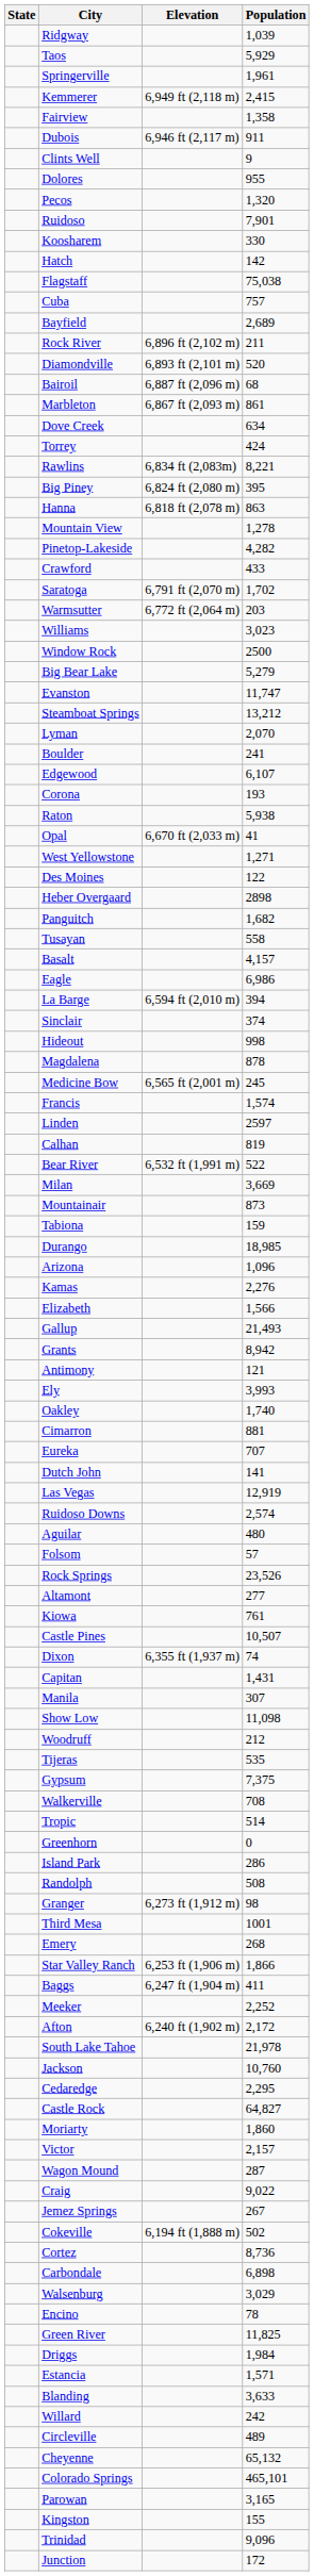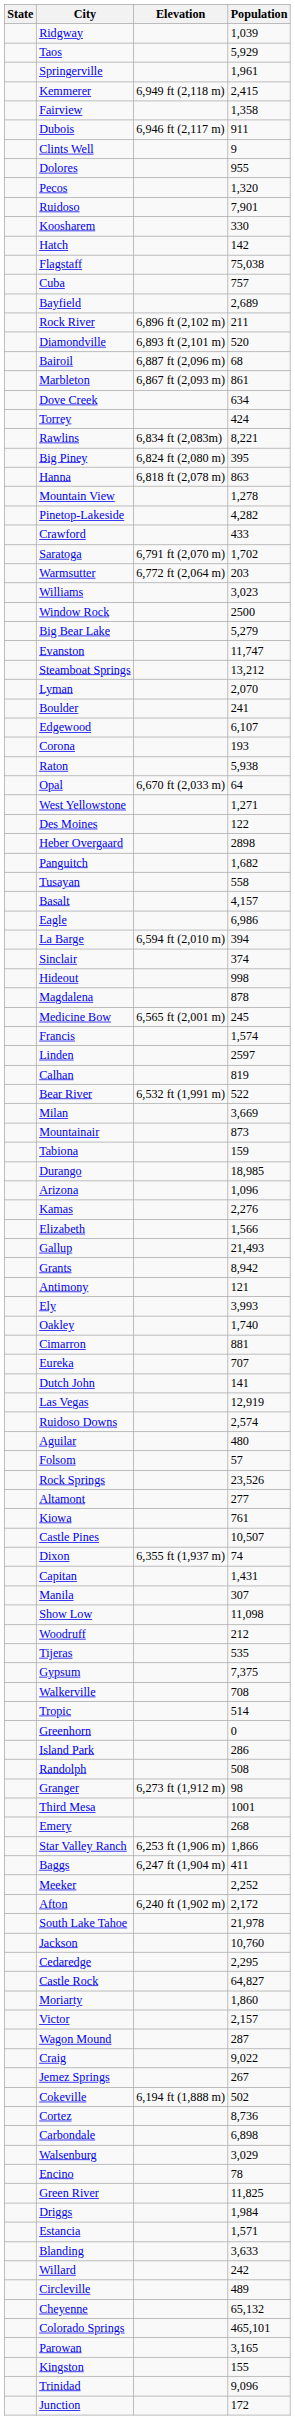 <table class="wikitable sortable">
 <tr>
 <th>State</th>
 <th>City</th>
 <th>Elevation</th>
 <th>Population</th>
 </tr>
 <tr>
 <td></td>
 <td><a href='#'>Ridgway</a></td>
 <td></td>
 <td>1,039</td>
 </tr>
 <tr>
 <td></td>
 <td><a href='#'>Taos</a></td>
 <td></td>
 <td>5,929</td>
 </tr>
 <tr>
 <td></td>
 <td><a href='#'>Springerville</a></td>
 <td></td>
 <td>1,961</td>
 </tr>
 <tr>
 <td></td>
 <td><a href='#'>Kemmerer</a></td>
 <td>6,949 ft (2,118 m)</td>
 <td>2,415</td>
 </tr>
 <tr>
 <td></td>
 <td><a href='#'>Fairview</a></td>
 <td></td>
 <td>1,358</td>
 </tr>
 <tr>
 <td></td>
 <td><a href='#'>Dubois</a></td>
 <td>6,946 ft (2,117 m)</td>
 <td>911</td>
 </tr>
 <tr>
 <td></td>
 <td><a href='#'>Clints Well</a></td>
 <td></td>
 <td>9</td>
 </tr>
 <tr>
 <td></td>
 <td><a href='#'>Dolores</a></td>
 <td></td>
 <td>955</td>
 </tr>
 <tr>
 <td></td>
 <td><a href='#'>Pecos</a></td>
 <td></td>
 <td>1,320</td>
 </tr>
 <tr>
 <td></td>
 <td><a href='#'>Ruidoso</a></td>
 <td></td>
 <td>7,901</td>
 </tr>
 <tr>
 <td></td>
 <td><a href='#'>Koosharem</a></td>
 <td></td>
 <td>330</td>
 </tr>
 <tr>
 <td></td>
 <td><a href='#'>Hatch</a></td>
 <td></td>
 <td>142</td>
 </tr>
 <tr>
 <td></td>
 <td><a href='#'>Flagstaff</a></td>
 <td></td>
 <td>75,038</td>
 </tr>
 <tr>
 <td></td>
 <td><a href='#'>Cuba</a></td>
 <td></td>
 <td>757</td>
 </tr>
 <tr>
 <td></td>
 <td><a href='#'>Bayfield</a></td>
 <td></td>
 <td>2,689</td>
 </tr>
 <tr>
 <td></td>
 <td><a href='#'>Rock River</a></td>
 <td>6,896 ft (2,102 m)</td>
 <td>211</td>
 </tr>
 <tr>
 <td></td>
 <td><a href='#'>Diamondville</a></td>
 <td>6,893 ft (2,101 m)</td>
 <td>520</td>
 </tr>
 <tr>
 <td></td>
 <td><a href='#'>Bairoil</a></td>
 <td>6,887 ft (2,096 m)</td>
 <td>68</td>
 </tr>
 <tr>
 <td></td>
 <td><a href='#'>Marbleton</a></td>
 <td>6,867 ft (2,093 m)</td>
 <td>861</td>
 </tr>
 <tr>
 <td></td>
 <td><a href='#'>Dove Creek</a></td>
 <td></td>
 <td>634</td>
 </tr>
 <tr>
 <td></td>
 <td><a href='#'>Torrey</a></td>
 <td></td>
 <td>424</td>
 </tr>
 <tr>
 <td></td>
 <td><a href='#'>Rawlins</a></td>
 <td>6,834 ft (2,083m)</td>
 <td>8,221</td>
 </tr>
 <tr>
 <td></td>
 <td><a href='#'>Big Piney</a></td>
 <td>6,824 ft (2,080 m)</td>
 <td>395</td>
 </tr>
 <tr>
 <td></td>
 <td><a href='#'>Hanna</a></td>
 <td>6,818 ft (2,078 m)</td>
 <td>863</td>
 </tr>
 <tr>
 <td></td>
 <td><a href='#'>Mountain View</a></td>
 <td></td>
 <td>1,278</td>
 </tr>
 <tr>
 <td></td>
 <td><a href='#'>Pinetop-Lakeside</a></td>
 <td></td>
 <td>4,282</td>
 </tr>
 <tr>
 <td></td>
 <td><a href='#'>Crawford</a></td>
 <td></td>
 <td>433</td>
 </tr>
 <tr>
 <td></td>
 <td><a href='#'>Saratoga</a></td>
 <td>6,791 ft (2,070 m)</td>
 <td>1,702</td>
 </tr>
 <tr>
 <td></td>
 <td><a href='#'>Warmsutter</a></td>
 <td>6,772 ft (2,064 m)</td>
 <td>203</td>
 </tr>
 <tr>
 <td></td>
 <td><a href='#'>Williams</a></td>
 <td></td>
 <td>3,023</td>
 </tr>
 <tr>
 <td></td>
 <td><a href='#'>Window Rock</a></td>
 <td></td>
 <td>2500</td>
 </tr>
 <tr>
 <td></td>
 <td><a href='#'>Big Bear Lake</a></td>
 <td></td>
 <td>5,279</td>
 </tr>
 <tr>
 <td></td>
 <td><a href='#'>Evanston</a></td>
 <td></td>
 <td>11,747</td>
 </tr>
 <tr>
 <td></td>
 <td><a href='#'>Steamboat Springs</a></td>
 <td></td>
 <td>13,212</td>
 </tr>
 <tr>
 <td></td>
 <td><a href='#'>Lyman</a></td>
 <td></td>
 <td>2,070</td>
 </tr>
 <tr>
 <td></td>
 <td><a href='#'>Boulder</a></td>
 <td></td>
 <td>241</td>
 </tr>
 <tr>
 <td></td>
 <td><a href='#'>Edgewood</a></td>
 <td></td>
 <td>6,107</td>
 </tr>
 <tr>
 <td></td>
 <td><a href='#'>Corona</a></td>
 <td></td>
 <td>193</td>
 </tr>
 <tr>
 <td></td>
 <td><a href='#'>Raton</a></td>
 <td></td>
 <td>5,938</td>
 </tr>
 <tr>
 <td></td>
 <td><a href='#'>Opal</a></td>
 <td>6,670 ft (2,033 m)</td>
-<td>41</td>
+<td>64</td>
 </tr>
 <tr>
 <td></td>
 <td><a href='#'>West Yellowstone</a></td>
 <td></td>
 <td>1,271</td>
 </tr>
 <tr>
 <td></td>
 <td><a href='#'>Des Moines</a></td>
 <td></td>
 <td>122</td>
 </tr>
 <tr>
 <td></td>
 <td><a href='#'>Heber Overgaard</a></td>
 <td></td>
 <td>2898</td>
 </tr>
 <tr>
 <td></td>
 <td><a href='#'>Panguitch</a></td>
 <td></td>
 <td>1,682</td>
 </tr>
 <tr>
 <td></td>
 <td><a href='#'>Tusayan</a></td>
 <td></td>
 <td>558</td>
 </tr>
 <tr>
 <td></td>
 <td><a href='#'>Basalt</a></td>
 <td></td>
 <td>4,157</td>
 </tr>
 <tr>
 <td></td>
 <td><a href='#'>Eagle</a></td>
 <td></td>
 <td>6,986</td>
 </tr>
 <tr>
 <td></td>
 <td><a href='#'>La Barge</a></td>
 <td>6,594 ft (2,010 m)</td>
 <td>394</td>
 </tr>
 <tr>
 <td></td>
 <td><a href='#'>Sinclair</a></td>
 <td></td>
 <td>374</td>
 </tr>
 <tr>
 <td></td>
 <td><a href='#'>Hideout</a></td>
 <td></td>
 <td>998</td>
 </tr>
 <tr>
 <td></td>
 <td><a href='#'>Magdalena</a></td>
 <td></td>
 <td>878</td>
 </tr>
 <tr>
 <td></td>
 <td><a href='#'>Medicine Bow</a></td>
 <td>6,565 ft (2,001 m)</td>
 <td>245</td>
 </tr>
 <tr>
 <td></td>
 <td><a href='#'>Francis</a></td>
 <td></td>
 <td>1,574</td>
 </tr>
 <tr>
 <td></td>
 <td><a href='#'>Linden</a></td>
 <td></td>
 <td>2597</td>
 </tr>
 <tr>
 <td></td>
 <td><a href='#'>Calhan</a></td>
 <td></td>
 <td>819</td>
 </tr>
 <tr>
 <td></td>
 <td><a href='#'>Bear River</a></td>
 <td>6,532 ft (1,991 m)</td>
 <td>522</td>
 </tr>
 <tr>
 <td></td>
 <td><a href='#'>Milan</a></td>
 <td></td>
 <td>3,669</td>
 </tr>
 <tr>
 <td></td>
 <td><a href='#'>Mountainair</a></td>
 <td></td>
 <td>873</td>
 </tr>
 <tr>
 <td></td>
 <td><a href='#'>Tabiona</a></td>
 <td></td>
 <td>159</td>
 </tr>
 <tr>
 <td></td>
 <td><a href='#'>Durango</a></td>
 <td></td>
 <td>18,985</td>
 </tr>
 <tr>
 <td></td>
 <td><a href='#'>Arizona</a></td>
 <td></td>
 <td>1,096</td>
 </tr>
 <tr>
 <td></td>
 <td><a href='#'>Kamas</a></td>
 <td></td>
 <td>2,276</td>
 </tr>
 <tr>
 <td></td>
 <td><a href='#'>Elizabeth</a></td>
 <td></td>
 <td>1,566</td>
 </tr>
 <tr>
 <td></td>
 <td><a href='#'>Gallup</a></td>
 <td></td>
 <td>21,493</td>
 </tr>
 <tr>
 <td></td>
 <td><a href='#'>Grants</a></td>
 <td></td>
 <td>8,942</td>
 </tr>
 <tr>
 <td></td>
 <td><a href='#'>Antimony</a></td>
 <td></td>
 <td>121</td>
 </tr>
 <tr>
 <td></td>
 <td><a href='#'>Ely</a></td>
 <td></td>
 <td>3,993</td>
 </tr>
 <tr>
 <td></td>
 <td><a href='#'>Oakley</a></td>
 <td></td>
 <td>1,740</td>
 </tr>
 <tr>
 <td></td>
 <td><a href='#'>Cimarron</a></td>
 <td></td>
 <td>881</td>
 </tr>
 <tr>
 <td></td>
 <td><a href='#'>Eureka</a></td>
 <td></td>
 <td>707</td>
 </tr>
 <tr>
 <td></td>
 <td><a href='#'>Dutch John</a></td>
 <td></td>
 <td>141</td>
 </tr>
 <tr>
 <td></td>
 <td><a href='#'>Las Vegas</a></td>
 <td></td>
 <td>12,919</td>
 </tr>
 <tr>
 <td></td>
 <td><a href='#'>Ruidoso Downs</a></td>
 <td></td>
 <td>2,574</td>
 </tr>
 <tr>
 <td></td>
 <td><a href='#'>Aguilar</a></td>
 <td></td>
 <td>480</td>
 </tr>
 <tr>
 <td></td>
 <td><a href='#'>Folsom</a></td>
 <td></td>
 <td>57</td>
 </tr>
 <tr>
 <td></td>
 <td><a href='#'>Rock Springs</a></td>
 <td></td>
 <td>23,526</td>
 </tr>
 <tr>
 <td></td>
 <td><a href='#'>Altamont</a></td>
 <td></td>
 <td>277</td>
 </tr>
 <tr>
 <td></td>
 <td><a href='#'>Kiowa</a></td>
 <td></td>
 <td>761</td>
 </tr>
 <tr>
 <td></td>
 <td><a href='#'>Castle Pines</a></td>
 <td></td>
 <td>10,507</td>
 </tr>
 <tr>
 <td></td>
 <td><a href='#'>Dixon</a></td>
 <td>6,355 ft (1,937 m)</td>
 <td>74</td>
 </tr>
 <tr>
 <td></td>
 <td><a href='#'>Capitan</a></td>
 <td></td>
 <td>1,431</td>
 </tr>
 <tr>
 <td></td>
 <td><a href='#'>Manila</a></td>
 <td></td>
 <td>307</td>
 </tr>
 <tr>
 <td></td>
 <td><a href='#'>Show Low</a></td>
 <td></td>
 <td>11,098</td>
 </tr>
 <tr>
 <td></td>
 <td><a href='#'>Woodruff</a></td>
 <td></td>
 <td>212</td>
 </tr>
 <tr>
 <td></td>
 <td><a href='#'>Tijeras</a></td>
 <td></td>
 <td>535</td>
 </tr>
 <tr>
 <td></td>
 <td><a href='#'>Gypsum</a></td>
 <td></td>
 <td>7,375</td>
 </tr>
 <tr>
 <td></td>
 <td><a href='#'>Walkerville</a></td>
 <td></td>
 <td>708</td>
 </tr>
 <tr>
 <td></td>
 <td><a href='#'>Tropic</a></td>
 <td></td>
 <td>514</td>
 </tr>
 <tr>
 <td></td>
 <td><a href='#'>Greenhorn</a></td>
 <td></td>
 <td>0</td>
 </tr>
 <tr>
 <td></td>
 <td><a href='#'>Island Park</a></td>
 <td></td>
 <td>286</td>
 </tr>
 <tr>
 <td></td>
 <td><a href='#'>Randolph</a></td>
 <td></td>
 <td>508</td>
 </tr>
 <tr>
 <td></td>
 <td><a href='#'>Granger</a></td>
 <td>6,273 ft (1,912 m)</td>
 <td>98</td>
 </tr>
 <tr>
 <td></td>
 <td><a href='#'>Third Mesa</a></td>
 <td></td>
 <td>1001</td>
 </tr>
 <tr>
 <td></td>
 <td><a href='#'>Emery</a></td>
 <td></td>
 <td>268</td>
 </tr>
 <tr>
 <td></td>
 <td><a href='#'>Star Valley Ranch</a></td>
 <td>6,253 ft (1,906 m)</td>
 <td>1,866</td>
 </tr>
 <tr>
 <td></td>
 <td><a href='#'>Baggs</a></td>
 <td>6,247 ft (1,904 m)</td>
 <td>411</td>
 </tr>
 <tr>
 <td></td>
 <td><a href='#'>Meeker</a></td>
 <td></td>
 <td>2,252</td>
 </tr>
 <tr>
 <td></td>
 <td><a href='#'>Afton</a></td>
 <td>6,240 ft (1,902 m)</td>
 <td>2,172</td>
 </tr>
 <tr>
 <td></td>
 <td><a href='#'>South Lake Tahoe</a></td>
 <td></td>
 <td>21,978</td>
 </tr>
 <tr>
 <td></td>
 <td><a href='#'>Jackson</a></td>
 <td></td>
 <td>10,760</td>
 </tr>
 <tr>
 <td></td>
 <td><a href='#'>Cedaredge</a></td>
 <td></td>
 <td>2,295</td>
 </tr>
 <tr>
 <td></td>
 <td><a href='#'>Castle Rock</a></td>
 <td></td>
 <td>64,827</td>
 </tr>
 <tr>
 <td></td>
 <td><a href='#'>Moriarty</a></td>
 <td></td>
 <td>1,860</td>
 </tr>
 <tr>
 <td></td>
 <td><a href='#'>Victor</a></td>
 <td></td>
 <td>2,157</td>
 </tr>
 <tr>
 <td></td>
 <td><a href='#'>Wagon Mound</a></td>
 <td></td>
 <td>287</td>
 </tr>
 <tr>
 <td></td>
 <td><a href='#'>Craig</a></td>
 <td></td>
 <td>9,022</td>
 </tr>
 <tr>
 <td></td>
 <td><a href='#'>Jemez Springs</a></td>
 <td></td>
 <td>267</td>
 </tr>
 <tr>
 <td></td>
 <td><a href='#'>Cokeville</a></td>
 <td>6,194 ft (1,888 m)</td>
 <td>502</td>
 </tr>
 <tr>
 <td></td>
 <td><a href='#'>Cortez</a></td>
 <td></td>
 <td>8,736</td>
 </tr>
 <tr>
 <td></td>
 <td><a href='#'>Carbondale</a></td>
 <td></td>
 <td>6,898</td>
 </tr>
 <tr>
 <td></td>
 <td><a href='#'>Walsenburg</a></td>
 <td></td>
 <td>3,029</td>
 </tr>
 <tr>
 <td></td>
 <td><a href='#'>Encino</a></td>
 <td></td>
 <td>78</td>
 </tr>
 <tr>
 <td></td>
 <td><a href='#'>Green River</a></td>
 <td></td>
 <td>11,825</td>
 </tr>
 <tr>
 <td></td>
 <td><a href='#'>Driggs</a></td>
 <td></td>
 <td>1,984</td>
 </tr>
 <tr>
 <td></td>
 <td><a href='#'>Estancia</a></td>
 <td></td>
 <td>1,571</td>
 </tr>
 <tr>
 <td></td>
 <td><a href='#'>Blanding</a></td>
 <td></td>
 <td>3,633</td>
 </tr>
 <tr>
 <td></td>
 <td><a href='#'>Willard</a></td>
 <td></td>
 <td>242</td>
 </tr>
 <tr>
 <td></td>
 <td><a href='#'>Circleville</a></td>
 <td></td>
 <td>489</td>
 </tr>
 <tr>
 <td></td>
 <td><a href='#'>Cheyenne</a></td>
 <td></td>
 <td>65,132</td>
 </tr>
 <tr>
 <td></td>
 <td><a href='#'>Colorado Springs</a></td>
 <td></td>
 <td>465,101</td>
 </tr>
 <tr>
 <td></td>
 <td><a href='#'>Parowan</a></td>
 <td></td>
 <td>3,165</td>
 </tr>
 <tr>
 <td></td>
 <td><a href='#'>Kingston</a></td>
 <td></td>
 <td>155</td>
 </tr>
 <tr>
 <td></td>
 <td><a href='#'>Trinidad</a></td>
 <td></td>
 <td>9,096</td>
 </tr>
 <tr>
 <td></td>
 <td><a href='#'>Junction</a></td>
 <td></td>
 <td>172</td>
 </tr>
 </table>
